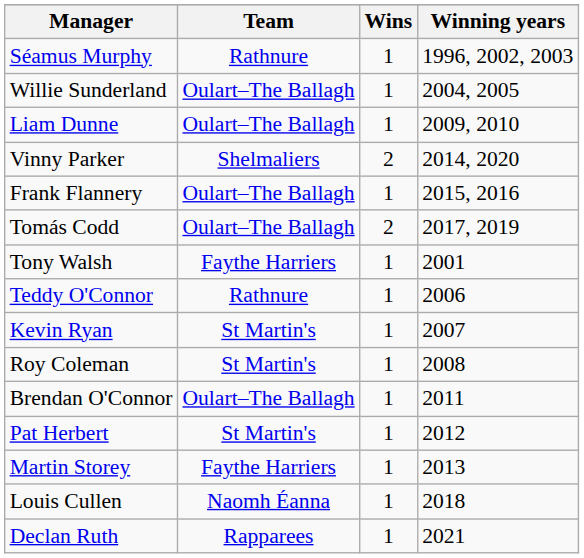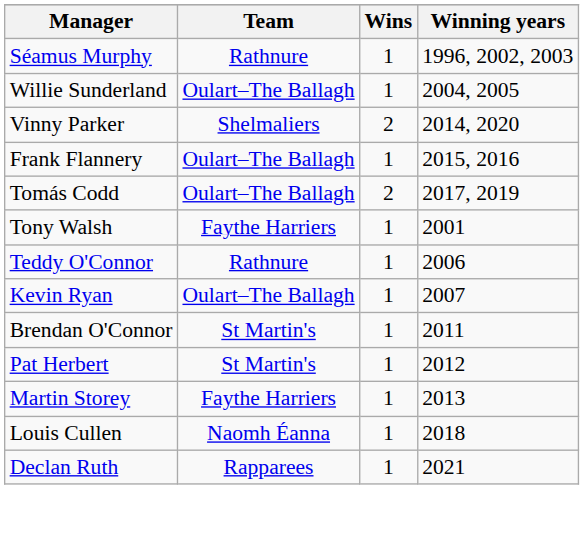 <table class="wikitable">
 <tr>
 </tr>
 <tr>
 <th>Manager</th>
 <th>Team</th>
 <th>Wins</th>
 <th>Winning years</th>
 </tr>
 <tr>
 <td><a href='#'>Séamus Murphy</a></td>
 <td style="text-align:center"><a href='#'>Rathnure</a></td>
 <td style="text-align:center;">1</td>
 <td>1996, 2002, 2003</td>
 </tr>
 <tr>
 <td>Willie Sunderland</td>
 <td style="text-align:center"><a href='#'>Oulart–The Ballagh</a></td>
 <td style="text-align:center;">1</td>
 <td>2004, 2005</td>
-</tr>
-<tr>
-<td><a href='#'>Liam Dunne</a></td>
-<td style="text-align:center"><a href='#'>Oulart–The Ballagh</a></td>
-<td style="text-align:center;">1</td>
-<td>2009, 2010</td>
 </tr>
 <tr>
 <td>Vinny Parker</td>
 <td style="text-align:center"><a href='#'>Shelmaliers</a></td>
 <td style="text-align:center;">2</td>
 <td>2014, 2020</td>
 </tr>
 <tr>
 <td>Frank Flannery</td>
 <td style="text-align:center"><a href='#'>Oulart–The Ballagh</a></td>
 <td style="text-align:center;">1</td>
 <td>2015, 2016</td>
 </tr>
 <tr>
 <td>Tomás Codd</td>
 <td style="text-align:center"><a href='#'>Oulart–The Ballagh</a></td>
 <td style="text-align:center;">2</td>
 <td>2017, 2019</td>
 </tr>
 <tr>
 <td>Tony Walsh</td>
 <td style="text-align:center"><a href='#'>Faythe Harriers</a></td>
 <td style="text-align:center;">1</td>
 <td>2001</td>
 </tr>
 <tr>
 <td><a href='#'>Teddy O'Connor</a></td>
 <td style="text-align:center"><a href='#'>Rathnure</a></td>
 <td style="text-align:center;">1</td>
 <td>2006</td>
 </tr>
 <tr>
 <td><a href='#'>Kevin Ryan</a></td>
-<td style="text-align:center"><a href='#'>St Martin's</a></td>
+<td style="text-align:center"><a href='#'>Oulart–The Ballagh</a></td>
 <td style="text-align:center;">1</td>
 <td>2007</td>
 </tr>
 <tr>
-<td>Roy Coleman</td>
+<td>Brendan O'Connor</td>
 <td style="text-align:center"><a href='#'>St Martin's</a></td>
-<td style="text-align:center;">1</td>
-<td>2008</td>
-</tr>
-<tr>
-<td>Brendan O'Connor</td>
-<td style="text-align:center"><a href='#'>Oulart–The Ballagh</a></td>
 <td style="text-align:center;">1</td>
 <td>2011</td>
 </tr>
 <tr>
 <td><a href='#'>Pat Herbert</a></td>
 <td style="text-align:center"><a href='#'>St Martin's</a></td>
 <td style="text-align:center;">1</td>
 <td>2012</td>
 </tr>
 <tr>
 <td><a href='#'>Martin Storey</a></td>
 <td style="text-align:center"><a href='#'>Faythe Harriers</a></td>
 <td style="text-align:center;">1</td>
 <td>2013</td>
 </tr>
 <tr>
 <td>Louis Cullen</td>
 <td style="text-align:center"><a href='#'>Naomh Éanna</a></td>
 <td style="text-align:center;">1</td>
 <td>2018</td>
 </tr>
 <tr>
 <td><a href='#'>Declan Ruth</a></td>
 <td style="text-align:center"><a href='#'>Rapparees</a></td>
 <td style="text-align:center;">1</td>
 <td>2021</td>
 </tr>
 </table>
